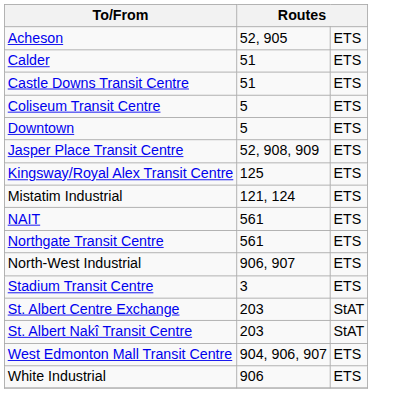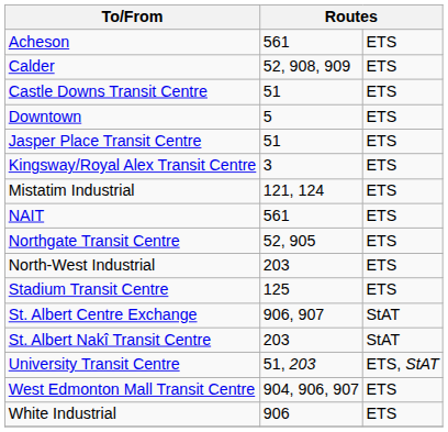 <table class="wikitable mw-collapsible mw-collapsed" style="font-size: 100%" width=align=>
 <tr>
 <th>To/From</th>
 <th colspan="2">Routes</th>
 </tr>
 <tr>
 <td><a href='#'>Acheson</a></td>
-<td>52, 905</td>
+<td>561</td>
 <td>ETS</td>
 </tr>
 <tr>
 <td><a href='#'>Calder</a></td>
-<td>51</td>
+<td>52, 908, 909</td>
 <td>ETS</td>
 </tr>
 <tr>
 <td><a href='#'>Castle Downs Transit Centre</a></td>
 <td>51</td>
-<td>ETS</td>
-</tr>
-<tr>
-<td><a href='#'>Coliseum Transit Centre</a></td>
-<td>5</td>
 <td>ETS</td>
 </tr>
 <tr>
 <td><a href='#'>Downtown</a></td>
 <td>5</td>
 <td>ETS</td>
 </tr>
 <tr>
 <td><a href='#'>Jasper Place Transit Centre</a></td>
-<td>52, 908, 909</td>
+<td>51</td>
 <td>ETS</td>
 </tr>
 <tr>
 <td><a href='#'>Kingsway/Royal Alex Transit Centre</a></td>
-<td>125</td>
+<td>3</td>
 <td>ETS</td>
 </tr>
 <tr>
 <td>Mistatim Industrial</td>
 <td>121, 124</td>
 <td>ETS</td>
 </tr>
 <tr>
 <td><a href='#'>NAIT</a></td>
 <td>561</td>
 <td>ETS</td>
 </tr>
 <tr>
 <td><a href='#'>Northgate Transit Centre</a></td>
-<td>561</td>
+<td>52, 905</td>
 <td>ETS</td>
 </tr>
 <tr>
 <td>North-West Industrial</td>
-<td>906, 907</td>
+<td>203</td>
 <td>ETS</td>
 </tr>
 <tr>
 <td><a href='#'>Stadium Transit Centre</a></td>
-<td>3</td>
+<td>125</td>
 <td>ETS</td>
 </tr>
 <tr>
 <td><a href='#'>St. Albert Centre Exchange</a></td>
-<td>203</td>
+<td>906, 907</td>
 <td>StAT</td>
 </tr>
 <tr>
 <td><a href='#'>St. Albert Nakî Transit Centre</a></td>
 <td>203</td>
 <td>StAT</td>
+</tr>
+<tr>
+<td><a href='#'>University Transit Centre</a></td>
+<td>51, <em>203</em></td>
+<td>ETS, <em>StAT</em></td>
 </tr>
 <tr>
 <td><a href='#'>West Edmonton Mall Transit Centre</a></td>
 <td>904, 906, 907</td>
 <td>ETS</td>
 </tr>
 <tr>
 <td>White Industrial</td>
 <td>906</td>
 <td>ETS</td>
 </tr>
 <tr>
 </tr>
 </table>
